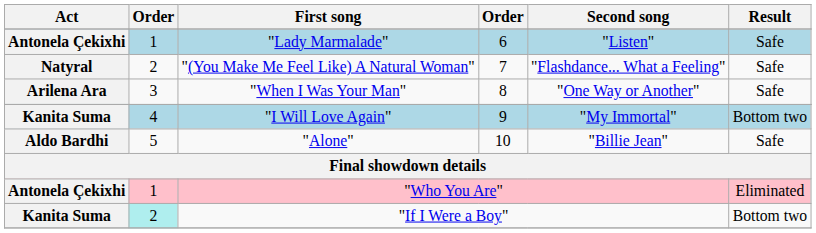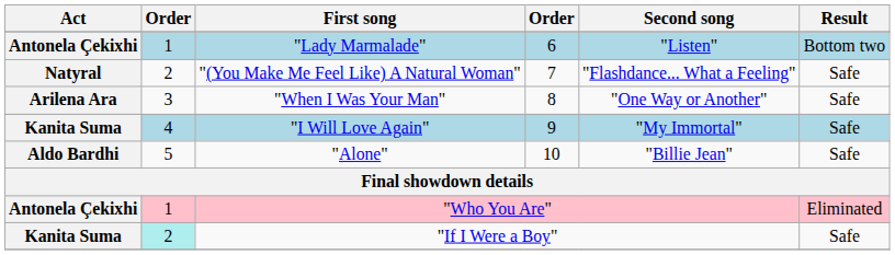 <table class="wikitable plainrowheaders" style="text-align:center;">
 <tr>
 <th scope="col">Act</th>
 <th scope="col">Order</th>
 <th scope="col">First song</th>
 <th scope="col">Order</th>
 <th scope="col">Second song</th>
 <th scope="col">Result</th>
 </tr>
 <tr>
 </tr>
 <tr bgcolor="lightblue">
 <th scope="row">Antonela Çekixhi</th>
 <td>1</td>
 <td>"<a href='#'>Lady Marmalade</a>"</td>
 <td>6</td>
 <td>"<a href='#'>Listen</a>"</td>
-<td>Safe</td>
+<td>Bottom two</td>
 </tr>
 <tr>
 <th scope="row">Natyral</th>
 <td>2</td>
 <td>"<a href='#'>(You Make Me Feel Like) A Natural Woman</a>"</td>
 <td>7</td>
 <td>"<a href='#'>Flashdance... What a Feeling</a>"</td>
 <td>Safe</td>
 </tr>
 <tr>
 <th scope="row">Arilena Ara</th>
 <td>3</td>
 <td>"<a href='#'>When I Was Your Man</a>"</td>
 <td>8</td>
 <td>"<a href='#'>One Way or Another</a>"</td>
 <td>Safe</td>
 </tr>
 <tr>
 </tr>
 <tr style="background:lightblue;">
 <th scope="row">Kanita Suma</th>
 <td>4</td>
 <td>"<a href='#'>I Will Love Again</a>"</td>
 <td>9</td>
 <td>"<a href='#'>My Immortal</a>"</td>
-<td>Bottom two</td>
+<td>Safe</td>
 </tr>
 <tr>
 <th scope="row">Aldo Bardhi</th>
 <td>5</td>
 <td>"<a href='#'>Alone</a>"</td>
 <td>10</td>
 <td>"<a href='#'>Billie Jean</a>"</td>
 <td>Safe</td>
 </tr>
 <tr>
 <th colspan=6>Final showdown details</th>
 </tr>
 <tr style="background:pink;">
 <th scope="row">Antonela Çekixhi</th>
 <td>1</td>
 <td colspan=3>"<a href='#'>Who You Are</a>"</td>
 <td>Eliminated</td>
 </tr>
 <tr>
 <th scope="row">Kanita Suma</th>
 <td style="background: paleturquoise;">2</td>
 <td colspan=3>"<a href='#'>If I Were a Boy</a>"</td>
-<td>Bottom two</td>
+<td>Safe</td>
 </tr>
 <tr>
 </tr>
 </table>
